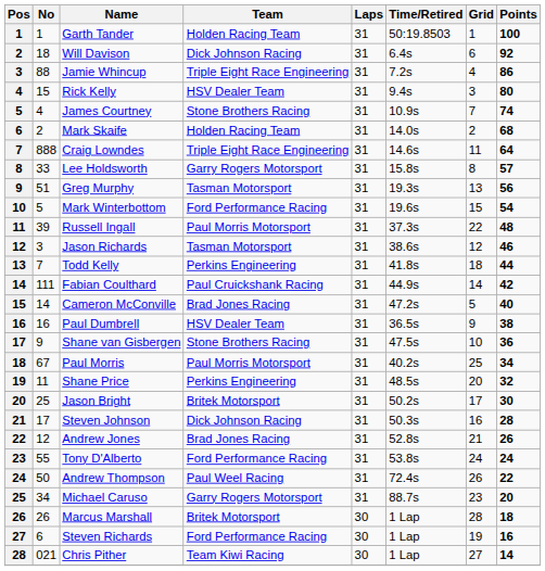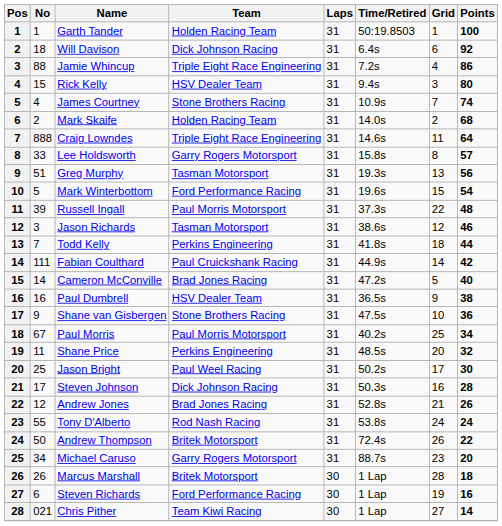 <table class="wikitable" style="font-size: 85%;">
 <tr>
 <th>Pos</th>
 <th>No</th>
 <th>Name</th>
 <th>Team</th>
 <th>Laps</th>
 <th>Time/Retired</th>
 <th>Grid</th>
 <th>Points</th>
 </tr>
 <tr>
 <th>1</th>
 <td>1</td>
 <td> <a href='#'>Garth Tander</a></td>
 <td><a href='#'>Holden Racing Team</a></td>
 <td>31</td>
 <td>50:19.8503</td>
 <td>1</td>
 <td><strong>100</strong></td>
 </tr>
 <tr>
 <th>2</th>
 <td>18</td>
 <td> <a href='#'>Will Davison</a></td>
 <td><a href='#'>Dick Johnson Racing</a></td>
 <td>31</td>
 <td>6.4s</td>
 <td>6</td>
 <td><strong>92</strong></td>
 </tr>
 <tr>
 <th>3</th>
 <td>88</td>
 <td> <a href='#'>Jamie Whincup</a></td>
 <td><a href='#'>Triple Eight Race Engineering</a></td>
 <td>31</td>
 <td>7.2s</td>
 <td>4</td>
 <td><strong>86</strong></td>
 </tr>
 <tr>
 <th>4</th>
 <td>15</td>
 <td> <a href='#'>Rick Kelly</a></td>
 <td><a href='#'>HSV Dealer Team</a></td>
 <td>31</td>
 <td>9.4s</td>
 <td>3</td>
 <td><strong>80</strong></td>
 </tr>
 <tr>
 <th>5</th>
 <td>4</td>
 <td> <a href='#'>James Courtney</a></td>
 <td><a href='#'>Stone Brothers Racing</a></td>
 <td>31</td>
 <td>10.9s</td>
 <td>7</td>
 <td><strong>74</strong></td>
 </tr>
 <tr>
 <th>6</th>
 <td>2</td>
 <td> <a href='#'>Mark Skaife</a></td>
 <td><a href='#'>Holden Racing Team</a></td>
 <td>31</td>
 <td>14.0s</td>
 <td>2</td>
 <td><strong>68</strong></td>
 </tr>
 <tr>
 <th>7</th>
 <td>888</td>
 <td> <a href='#'>Craig Lowndes</a></td>
 <td><a href='#'>Triple Eight Race Engineering</a></td>
 <td>31</td>
 <td>14.6s</td>
 <td>11</td>
 <td><strong>64</strong></td>
 </tr>
 <tr>
 <th>8</th>
 <td>33</td>
 <td> <a href='#'>Lee Holdsworth</a></td>
 <td><a href='#'>Garry Rogers Motorsport</a></td>
 <td>31</td>
 <td>15.8s</td>
 <td>8</td>
 <td><strong>57</strong></td>
 </tr>
 <tr>
 <th>9</th>
 <td>51</td>
 <td> <a href='#'>Greg Murphy</a></td>
 <td><a href='#'>Tasman Motorsport</a></td>
 <td>31</td>
 <td>19.3s</td>
 <td>13</td>
 <td><strong>56</strong></td>
 </tr>
 <tr>
 <th>10</th>
 <td>5</td>
 <td> <a href='#'>Mark Winterbottom</a></td>
 <td><a href='#'>Ford Performance Racing</a></td>
 <td>31</td>
 <td>19.6s</td>
 <td>15</td>
 <td><strong>54</strong></td>
 </tr>
 <tr>
 <th>11</th>
 <td>39</td>
 <td> <a href='#'>Russell Ingall</a></td>
 <td><a href='#'>Paul Morris Motorsport</a></td>
 <td>31</td>
 <td>37.3s</td>
 <td>22</td>
 <td><strong>48</strong></td>
 </tr>
 <tr>
 <th>12</th>
 <td>3</td>
 <td> <a href='#'>Jason Richards</a></td>
 <td><a href='#'>Tasman Motorsport</a></td>
 <td>31</td>
 <td>38.6s</td>
 <td>12</td>
 <td><strong>46</strong></td>
 </tr>
 <tr>
 <th>13</th>
 <td>7</td>
 <td> <a href='#'>Todd Kelly</a></td>
 <td><a href='#'>Perkins Engineering</a></td>
 <td>31</td>
 <td>41.8s</td>
 <td>18</td>
 <td><strong>44</strong></td>
 </tr>
 <tr>
 <th>14</th>
 <td>111</td>
 <td> <a href='#'>Fabian Coulthard</a></td>
 <td><a href='#'>Paul Cruickshank Racing</a></td>
 <td>31</td>
 <td>44.9s</td>
 <td>14</td>
 <td><strong>42</strong></td>
 </tr>
 <tr>
 <th>15</th>
 <td>14</td>
 <td> <a href='#'>Cameron McConville</a></td>
 <td><a href='#'>Brad Jones Racing</a></td>
 <td>31</td>
 <td>47.2s</td>
 <td>5</td>
 <td><strong>40</strong></td>
 </tr>
 <tr>
 <th>16</th>
 <td>16</td>
 <td> <a href='#'>Paul Dumbrell</a></td>
 <td><a href='#'>HSV Dealer Team</a></td>
 <td>31</td>
 <td>36.5s</td>
 <td>9</td>
 <td><strong>38</strong></td>
 </tr>
 <tr>
 <th>17</th>
 <td>9</td>
 <td> <a href='#'>Shane van Gisbergen</a></td>
 <td><a href='#'>Stone Brothers Racing</a></td>
 <td>31</td>
 <td>47.5s</td>
 <td>10</td>
 <td><strong>36</strong></td>
 </tr>
 <tr>
 <th>18</th>
 <td>67</td>
 <td> <a href='#'>Paul Morris</a></td>
 <td><a href='#'>Paul Morris Motorsport</a></td>
 <td>31</td>
 <td>40.2s</td>
 <td>25</td>
 <td><strong>34</strong></td>
 </tr>
 <tr>
 <th>19</th>
 <td>11</td>
 <td> <a href='#'>Shane Price</a></td>
 <td><a href='#'>Perkins Engineering</a></td>
 <td>31</td>
 <td>48.5s</td>
 <td>20</td>
 <td><strong>32</strong></td>
 </tr>
 <tr>
 <th>20</th>
 <td>25</td>
 <td> <a href='#'>Jason Bright</a></td>
-<td><a href='#'>Britek Motorsport</a></td>
+<td><a href='#'>Paul Weel Racing</a></td>
 <td>31</td>
 <td>50.2s</td>
 <td>17</td>
 <td><strong>30</strong></td>
 </tr>
 <tr>
 <th>21</th>
 <td>17</td>
 <td> <a href='#'>Steven Johnson</a></td>
 <td><a href='#'>Dick Johnson Racing</a></td>
 <td>31</td>
 <td>50.3s</td>
 <td>16</td>
 <td><strong>28</strong></td>
 </tr>
 <tr>
 <th>22</th>
 <td>12</td>
 <td> <a href='#'>Andrew Jones</a></td>
 <td><a href='#'>Brad Jones Racing</a></td>
 <td>31</td>
 <td>52.8s</td>
 <td>21</td>
 <td><strong>26</strong></td>
 </tr>
 <tr>
 <th>23</th>
 <td>55</td>
 <td> <a href='#'>Tony D'Alberto</a></td>
-<td><a href='#'>Ford Performance Racing</a></td>
+<td><a href='#'>Rod Nash Racing</a></td>
 <td>31</td>
 <td>53.8s</td>
 <td>24</td>
 <td><strong>24</strong></td>
 </tr>
 <tr>
 <th>24</th>
 <td>50</td>
 <td> <a href='#'>Andrew Thompson</a></td>
-<td><a href='#'>Paul Weel Racing</a></td>
+<td><a href='#'>Britek Motorsport</a></td>
 <td>31</td>
 <td>72.4s</td>
 <td>26</td>
 <td><strong>22</strong></td>
 </tr>
 <tr>
 <th>25</th>
 <td>34</td>
 <td> <a href='#'>Michael Caruso</a></td>
 <td><a href='#'>Garry Rogers Motorsport</a></td>
 <td>31</td>
 <td>88.7s</td>
 <td>23</td>
 <td><strong>20</strong></td>
 </tr>
 <tr>
 <th>26</th>
 <td>26</td>
 <td> <a href='#'>Marcus Marshall</a></td>
 <td><a href='#'>Britek Motorsport</a></td>
 <td>30</td>
 <td> 1 Lap</td>
 <td>28</td>
 <td><strong>18</strong></td>
 </tr>
 <tr>
 <th>27</th>
 <td>6</td>
 <td> <a href='#'>Steven Richards</a></td>
 <td><a href='#'>Ford Performance Racing</a></td>
 <td>30</td>
 <td> 1 Lap</td>
 <td>19</td>
 <td><strong>16</strong></td>
 </tr>
 <tr>
 <th>28</th>
 <td>021</td>
 <td> <a href='#'>Chris Pither</a></td>
 <td><a href='#'>Team Kiwi Racing</a></td>
 <td>30</td>
 <td> 1 Lap</td>
 <td>27</td>
 <td><strong>14</strong></td>
 </tr>
 <tr>
 </tr>
 </table>
